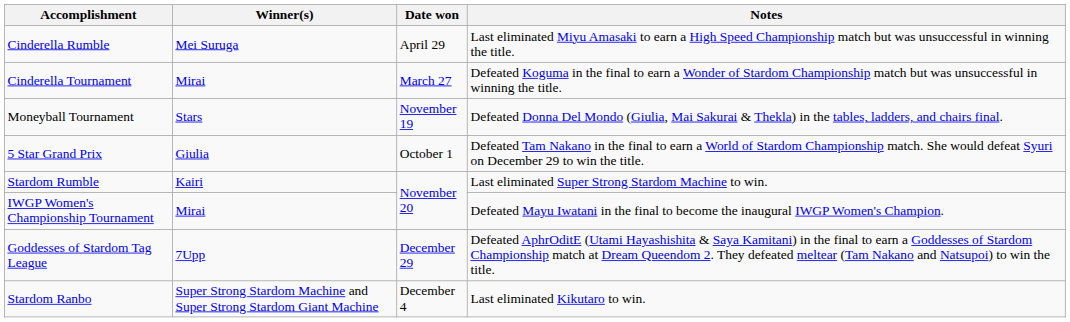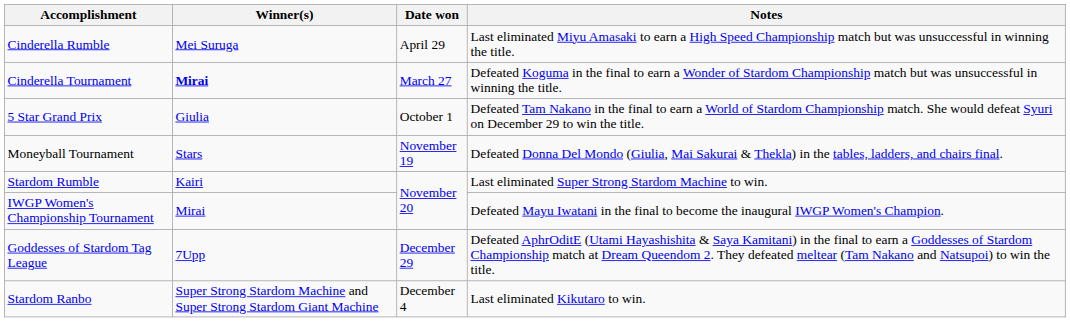 <table class="wikitable" style="width:100%;">
 <tr>
 <th>Accomplishment</th>
 <th>Winner(s)</th>
 <th>Date won</th>
 <th>Notes</th>
 </tr>
 <tr>
 <td><a href='#'>Cinderella Rumble</a></td>
 <td><a href='#'>Mei Suruga</a></td>
 <td>April 29</td>
 <td>Last eliminated <a href='#'>Miyu Amasaki</a> to earn a <a href='#'>High Speed Championship</a> match but was unsuccessful in winning the title.</td>
 </tr>
 <tr>
 <td><a href='#'>Cinderella Tournament</a></td>
-<td><a href='#'>Mirai</a></td>
+<td><strong><a href='#'>Mirai</a></strong></td>
 <td><a href='#'>March 27</a></td>
 <td>Defeated <a href='#'>Koguma</a> in the final to earn a <a href='#'>Wonder of Stardom Championship</a> match but was unsuccessful in winning the title.</td>
+</tr>
+<tr>
+<td><a href='#'>5 Star Grand Prix</a></td>
+<td><a href='#'>Giulia</a></td>
+<td>October 1</td>
+<td>Defeated <a href='#'>Tam Nakano</a> in the final to earn a <a href='#'>World of Stardom Championship</a> match. She would defeat <a href='#'>Syuri</a> on December 29 to win the title.</td>
 </tr>
 <tr>
 <td>Moneyball Tournament</td>
 <td><a href='#'>Stars</a><br></td>
 <td><a href='#'>November 19</a></td>
 <td>Defeated <a href='#'>Donna Del Mondo</a> (<a href='#'>Giulia</a>, <a href='#'>Mai Sakurai</a> & <a href='#'>Thekla</a>) in the <a href='#'>tables, ladders, and chairs final</a>.</td>
-</tr>
-<tr>
-<td><a href='#'>5 Star Grand Prix</a></td>
-<td><a href='#'>Giulia</a></td>
-<td>October 1</td>
-<td>Defeated <a href='#'>Tam Nakano</a> in the final to earn a <a href='#'>World of Stardom Championship</a> match. She would defeat <a href='#'>Syuri</a> on December 29 to win the title.</td>
 </tr>
 <tr>
 <td><a href='#'>Stardom Rumble</a></td>
 <td><a href='#'>Kairi</a></td>
 <td rowspan=2><a href='#'>November 20</a></td>
 <td>Last eliminated <a href='#'>Super Strong Stardom Machine</a> to win.</td>
 </tr>
 <tr>
 <td><a href='#'>IWGP Women's Championship Tournament</a></td>
 <td><a href='#'>Mirai</a></td>
 <td>Defeated <a href='#'>Mayu Iwatani</a> in the final to become the inaugural <a href='#'>IWGP Women's Champion</a>.</td>
 </tr>
 <tr>
 <td><a href='#'>Goddesses of Stardom Tag League</a></td>
 <td><a href='#'>7Upp</a><br></td>
 <td><a href='#'>December 29</a></td>
 <td>Defeated <a href='#'>AphrOditE</a> (<a href='#'>Utami Hayashishita</a> & <a href='#'>Saya Kamitani</a>) in the final to earn a <a href='#'>Goddesses of Stardom Championship</a> match at <a href='#'>Dream Queendom 2</a>. They defeated <a href='#'>meltear</a> (<a href='#'>Tam Nakano</a> and <a href='#'>Natsupoi</a>) to win the title.</td>
 </tr>
 <tr>
 <td><a href='#'>Stardom Ranbo</a></td>
 <td><a href='#'>Super Strong Stardom Machine</a> and <a href='#'>Super Strong Stardom Giant Machine</a></td>
 <td>December 4</td>
 <td>Last eliminated <a href='#'>Kikutaro</a> to win.</td>
 </tr>
 </table>
